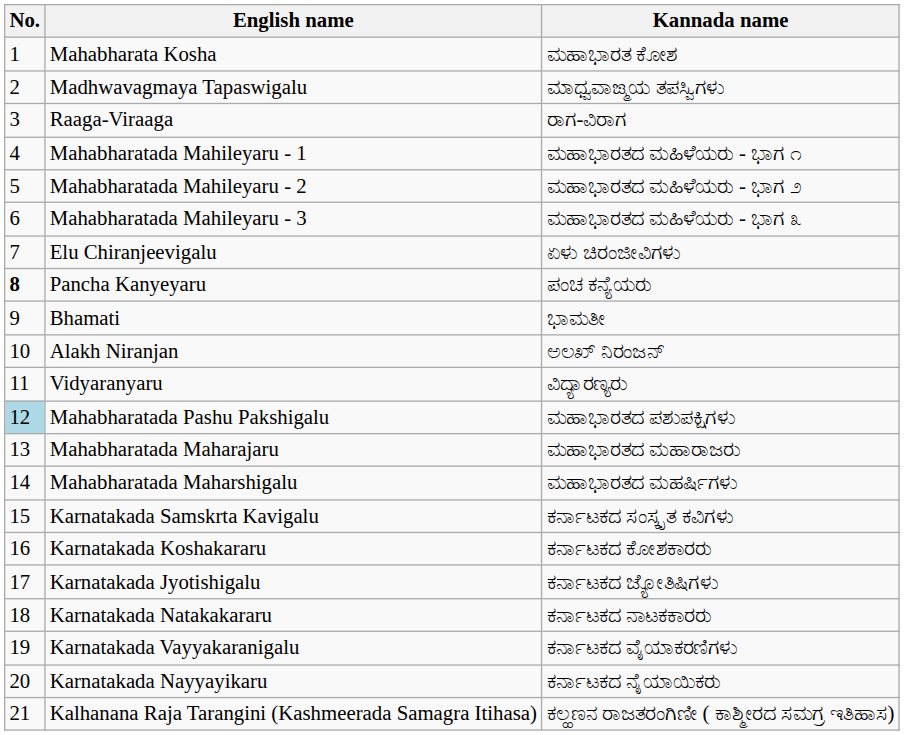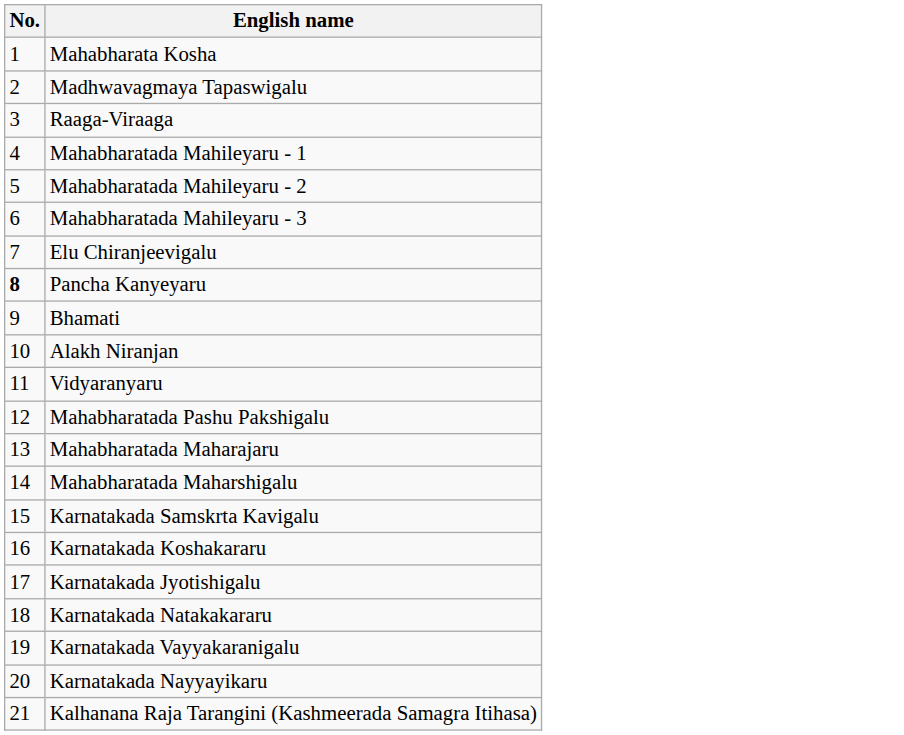 <table class="wikitable">
 <tr>
 <th>No.</th>
 <th>English name</th>
-<th>Kannada name</th>
 </tr>
 <tr>
 <td>1</td>
 <td>Mahabharata Kosha</td>
-<td>ಮಹಾಭಾರತ ಕೋಶ</td>
 </tr>
 <tr>
 <td>2</td>
 <td>Madhwavagmaya Tapaswigalu</td>
-<td>ಮಾಧ್ವವಾಙ್ಮಯ ತಪಸ್ವಿಗಳು</td>
 </tr>
 <tr>
 <td>3</td>
 <td>Raaga-Viraaga</td>
-<td>ರಾಗ-ವಿರಾಗ</td>
 </tr>
 <tr>
 <td>4</td>
 <td>Mahabharatada Mahileyaru - 1</td>
-<td>ಮಹಾಭಾರತದ ಮಹಿಳೆಯರು - ಭಾಗ ೧</td>
 </tr>
 <tr>
 <td>5</td>
 <td>Mahabharatada Mahileyaru - 2</td>
-<td>ಮಹಾಭಾರತದ ಮಹಿಳೆಯರು - ಭಾಗ ೨</td>
 </tr>
 <tr>
 <td>6</td>
 <td>Mahabharatada Mahileyaru - 3</td>
-<td>ಮಹಾಭಾರತದ ಮಹಿಳೆಯರು - ಭಾಗ ೩</td>
 </tr>
 <tr>
 <td>7</td>
 <td>Elu Chiranjeevigalu</td>
-<td>ಏಳು ಚಿರಂಜೀವಿಗಳು</td>
 </tr>
 <tr>
 <td><strong>8</strong></td>
 <td>Pancha Kanyeyaru</td>
-<td>ಪಂಚ ಕನ್ಯೆಯರು</td>
 </tr>
 <tr>
 <td>9</td>
 <td>Bhamati</td>
-<td>ಭಾಮತೀ</td>
 </tr>
 <tr>
 <td>10</td>
 <td>Alakh Niranjan</td>
-<td>ಅಲಖ್ ನಿರಂಜನ್</td>
 </tr>
 <tr>
 <td>11</td>
 <td>Vidyaranyaru</td>
-<td>ವಿದ್ಯಾರಣ್ಯರು</td>
 </tr>
 <tr>
-<td style="background: lightblue;">12</td>
+<td>12</td>
 <td>Mahabharatada Pashu Pakshigalu</td>
-<td>ಮಹಾಭಾರತದ ಪಶುಪಕ್ಷಿಗಳು</td>
 </tr>
 <tr>
 <td>13</td>
 <td>Mahabharatada Maharajaru</td>
-<td>ಮಹಾಭಾರತದ ಮಹಾರಾಜರು</td>
 </tr>
 <tr>
 <td>14</td>
 <td>Mahabharatada Maharshigalu</td>
-<td>ಮಹಾಭಾರತದ ಮಹರ್ಷಿಗಳು</td>
 </tr>
 <tr>
 <td>15</td>
 <td>Karnatakada Samskrta Kavigalu</td>
-<td>ಕರ್ನಾಟಕದ ಸಂಸ್ಕೃತ ಕವಿಗಳು</td>
 </tr>
 <tr>
 <td>16</td>
 <td>Karnatakada Koshakararu</td>
-<td>ಕರ್ನಾಟಕದ ಕೋಶಕಾರರು</td>
 </tr>
 <tr>
 <td>17</td>
 <td>Karnatakada Jyotishigalu</td>
-<td>ಕರ್ನಾಟಕದ ಜ್ಯೋತಿಷಿಗಳು</td>
 </tr>
 <tr>
 <td>18</td>
 <td>Karnatakada Natakakararu</td>
-<td>ಕರ್ನಾಟಕದ ನಾಟಕಕಾರರು</td>
 </tr>
 <tr>
 <td>19</td>
 <td>Karnatakada Vayyakaranigalu</td>
-<td>ಕರ್ನಾಟಕದ ವೈಯಾಕರಣಿಗಳು</td>
 </tr>
 <tr>
 <td>20</td>
 <td>Karnatakada Nayyayikaru</td>
-<td>ಕರ್ನಾಟಕದ ನೈಯಾಯಿಕರು</td>
 </tr>
 <tr>
 <td>21</td>
 <td>Kalhanana Raja Tarangini (Kashmeerada Samagra Itihasa)</td>
-<td>ಕಲ್ಹಣನ ರಾಜತರಂಗಿಣೀ ( ಕಾಶ್ಮೀರದ ಸಮಗ್ರ ಇತಿಹಾಸ)</td>
 </tr>
 </table>
